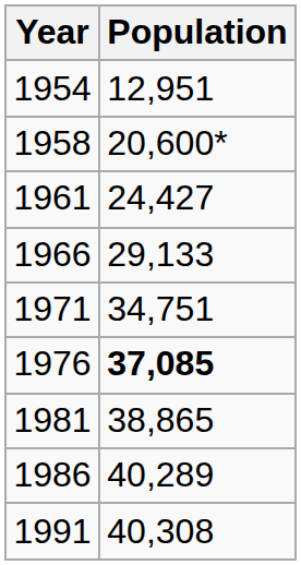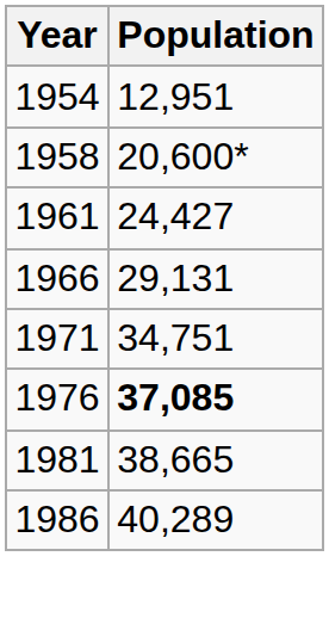 <table class="wikitable">
 <tr>
 <th>Year</th>
 <th>Population</th>
 </tr>
 <tr>
 <td>1954</td>
 <td>12,951</td>
 </tr>
 <tr>
 <td>1958</td>
 <td>20,600*</td>
 </tr>
 <tr>
 <td>1961</td>
 <td>24,427</td>
 </tr>
 <tr>
 <td>1966</td>
-<td>29,133</td>
+<td>29,131</td>
 </tr>
 <tr>
 <td>1971</td>
 <td>34,751</td>
 </tr>
 <tr>
 <td>1976</td>
 <td><strong>37,085</strong></td>
 </tr>
 <tr>
 <td>1981</td>
-<td>38,865</td>
+<td>38,665</td>
 </tr>
 <tr>
 <td>1986</td>
 <td>40,289</td>
 </tr>
-<tr>
-<td>1991</td>
-<td>40,308</td>
-</tr>
 </table>
